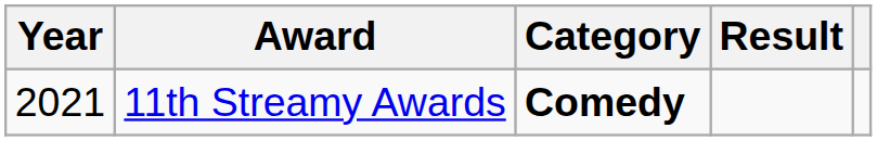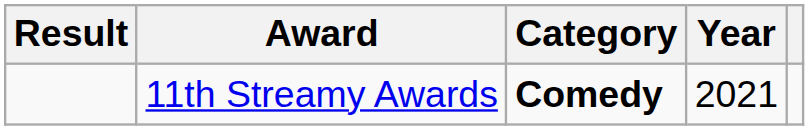 <table class="wikitable plainrowheaders">
 <tr>
-<th scope="col">Year</th>
+<th scope="col">Result</th>
 <th scope="col">Award</th>
 <th scope="col">Category</th>
-<th scope="col">Result</th>
+<th scope="col">Year</th>
 <th scope="col" class="unsortable"></th>
 </tr>
 <tr>
-<td>2021</td>
+<td></td>
 <td><a href='#'>11th Streamy Awards</a></td>
 <td><strong>Comedy</strong></td>
-<td></td>
+<td>2021</td>
 <td></td>
 </tr>
 </table>
